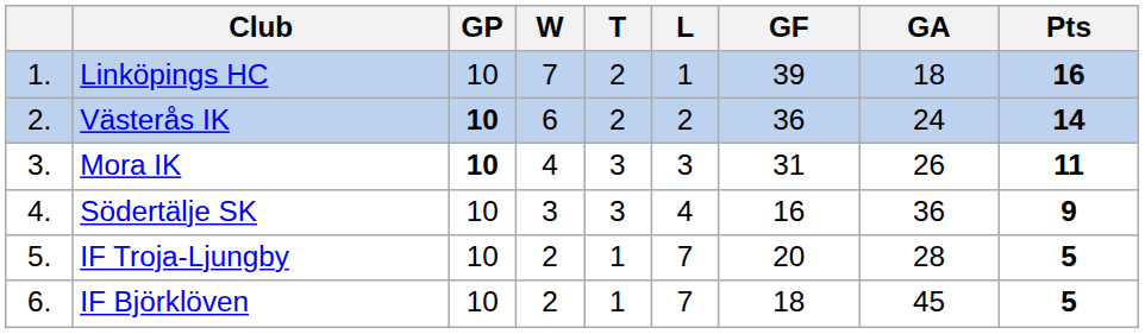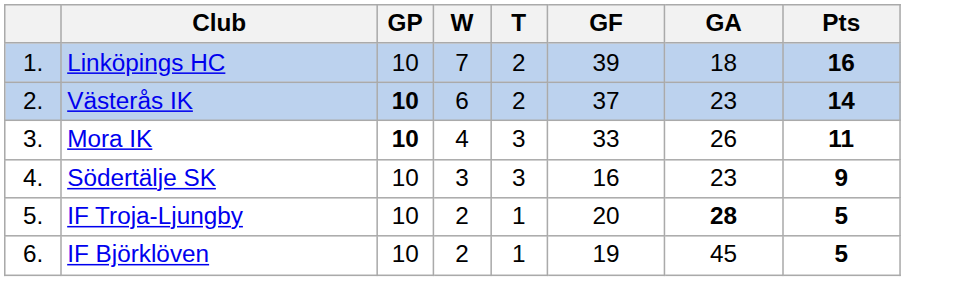 <table class="wikitable">
 <tr>
 <th width="30"></th>
 <th width="200">Club</th>
 <th width="30">GP</th>
 <th width="30">W</th>
 <th width="30">T</th>
-<th width="30">L</th>
 <th width="70">GF</th>
 <th width="70">GA</th>
 <th width="70">Pts</th>
 </tr>
 <tr bgcolor="#BCD2EE" align="center">
 <td>1.</td>
 <td align="left"><a href='#'>Linköpings HC</a></td>
 <td>10</td>
 <td>7</td>
 <td>2</td>
-<td>1</td>
 <td>39</td>
 <td>18</td>
 <td><strong>16</strong></td>
 </tr>
 <tr bgcolor="#BCD2EE" align="center">
 <td>2.</td>
 <td align="left"><a href='#'>Västerås IK</a></td>
 <td><strong>10</strong></td>
 <td>6</td>
 <td>2</td>
-<td>2</td>
-<td>36</td>
-<td>24</td>
+<td>37</td>
+<td>23</td>
 <td><strong>14</strong></td>
 </tr>
 <tr bgcolor="#FFFFFF" align="center">
 <td>3.</td>
 <td align="left"><a href='#'>Mora IK</a></td>
 <td><strong>10</strong></td>
 <td>4</td>
 <td>3</td>
-<td>3</td>
-<td>31</td>
+<td>33</td>
 <td>26</td>
 <td><strong>11</strong></td>
 </tr>
 <tr bgcolor="#FFFFFF" align="center">
 <td>4.</td>
 <td align="left"><a href='#'>Södertälje SK</a></td>
 <td>10</td>
 <td>3</td>
 <td>3</td>
-<td>4</td>
 <td>16</td>
-<td>36</td>
+<td>23</td>
 <td><strong>9</strong></td>
 </tr>
 <tr bgcolor="#FFFFFF" align="center">
 <td>5.</td>
 <td align="left"><a href='#'>IF Troja-Ljungby</a></td>
 <td>10</td>
 <td>2</td>
 <td>1</td>
-<td>7</td>
 <td>20</td>
-<td>28</td>
+<td><strong>28</strong></td>
 <td><strong>5</strong></td>
 </tr>
 <tr bgcolor="#FFFFFF" align="center">
 <td>6.</td>
 <td align="left"><a href='#'>IF Björklöven</a></td>
 <td>10</td>
 <td>2</td>
 <td>1</td>
-<td>7</td>
-<td>18</td>
+<td>19</td>
 <td>45</td>
 <td><strong>5</strong></td>
 </tr>
 </table>
